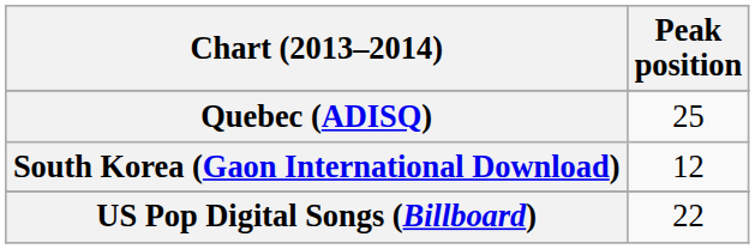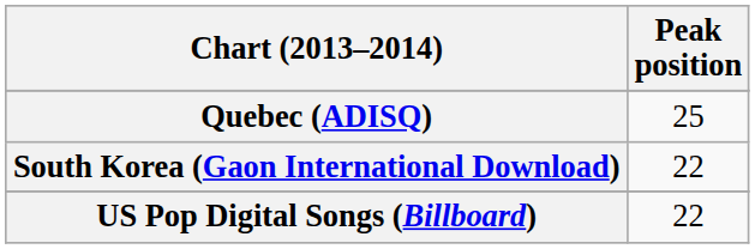 <table class="wikitable sortable plainrowheaders" style="text-align:center">
 <tr>
 <th scope="col">Chart (2013–2014)</th>
 <th scope="col">Peak<br>position</th>
 </tr>
 <tr>
 </tr>
 <tr>
 </tr>
 <tr>
 </tr>
 <tr>
 <th scope="row">Quebec (<a href='#'>ADISQ</a>)</th>
 <td>25</td>
 </tr>
 <tr>
 <th scope="row">South Korea (<a href='#'>Gaon International Download</a>)</th>
-<td>12</td>
+<td>22</td>
 </tr>
 <tr>
 </tr>
 <tr>
 <th scope="row">US Pop Digital Songs (<em><a href='#'>Billboard</a></em>)</th>
 <td>22</td>
 </tr>
 </table>
